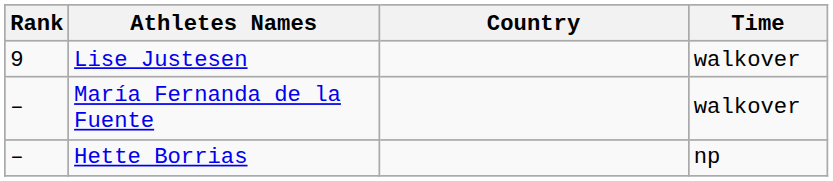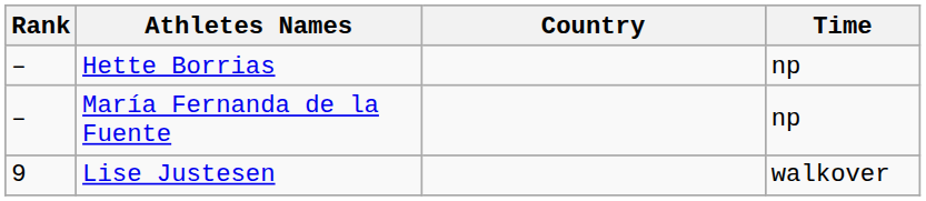 <table class="wikitable">
 <tr>
 <th width=25>Rank</th>
 <th width=175>Athletes Names</th>
 <th width=175>Country</th>
 <th width=75>Time</th>
 </tr>
 <tr>
+<td>–</td>
+<td><a href='#'>Hette Borrias</a></td>
+<td></td>
+<td>np</td>
+</tr>
+<tr>
+<td>–</td>
+<td><a href='#'>María Fernanda de la Fuente</a></td>
+<td></td>
+<td>np</td>
+</tr>
+<tr>
 <td>9</td>
 <td><a href='#'>Lise Justesen</a></td>
 <td></td>
 <td>walkover</td>
 </tr>
-<tr>
-<td>–</td>
-<td><a href='#'>María Fernanda de la Fuente</a></td>
-<td></td>
-<td>walkover</td>
-</tr>
-<tr>
-<td>–</td>
-<td><a href='#'>Hette Borrias</a></td>
-<td></td>
-<td>np</td>
-</tr>
 </table>
